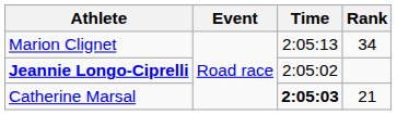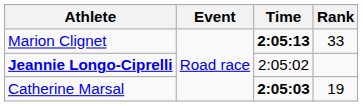 <table class="wikitable" style="font-size:90%">
 <tr>
 <th>Athlete</th>
 <th>Event</th>
 <th>Time</th>
 <th>Rank</th>
 </tr>
 <tr align=center>
 <td align=left><a href='#'>Marion Clignet</a></td>
 <td align=left rowspan=3><a href='#'>Road race</a></td>
-<td>2:05:13</td>
-<td>34</td>
+<td><strong>2:05:13</strong></td>
+<td>33</td>
 </tr>
 <tr align=center>
 <td align=left><strong><a href='#'>Jeannie Longo-Ciprelli</a></strong></td>
 <td>2:05:02</td>
 <td></td>
 </tr>
 <tr align=center>
 <td align=left><a href='#'>Catherine Marsal</a></td>
 <td><strong>2:05:03</strong></td>
-<td>21</td>
+<td>19</td>
 </tr>
 </table>
